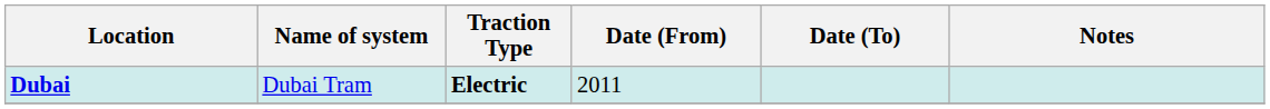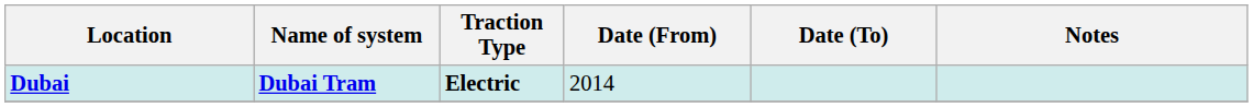 <table class="wikitable" width=100%>
 <tr>
 <th width=20%>Location</th>
 <th width=15%>Name of system</th>
 <th width=10%>Traction<br>Type</th>
 <th width=15%>Date (From)</th>
 <th width=15%>Date (To)</th>
 <th width=25%>Notes</th>
 </tr>
 <tr style="background:#CFECEC">
 <td><strong><a href='#'>Dubai</a></strong></td>
-<td><a href='#'>Dubai Tram</a></td>
+<td><strong><a href='#'>Dubai Tram</a></strong></td>
 <td><strong>Electric</strong></td>
-<td>2011</td>
+<td>2014</td>
 <td></td>
 <td></td>
 </tr>
 <tr>
 </tr>
 </table>
